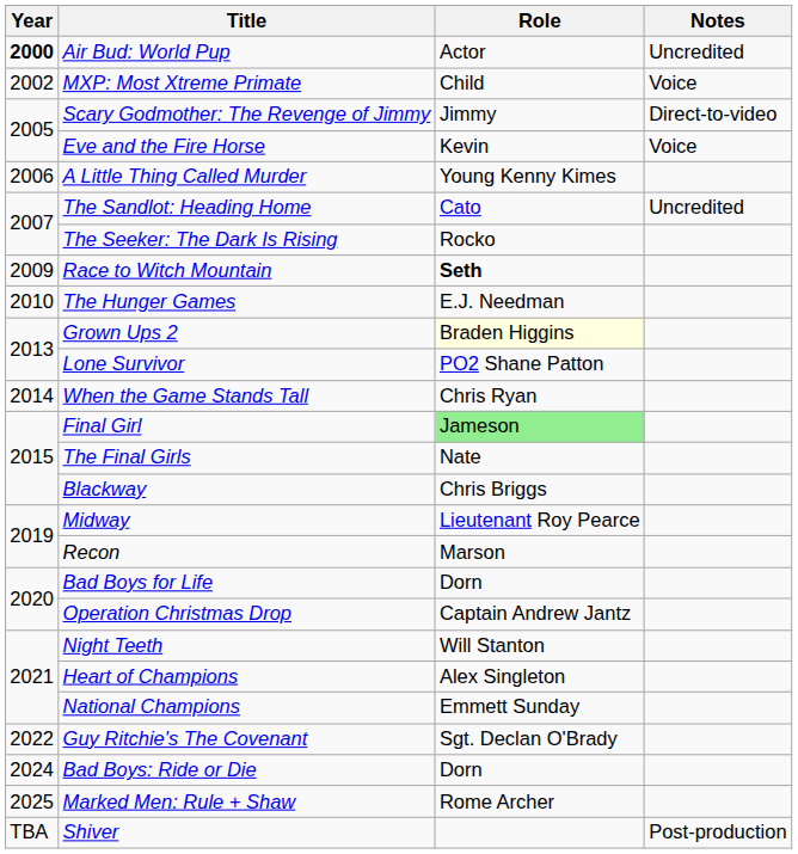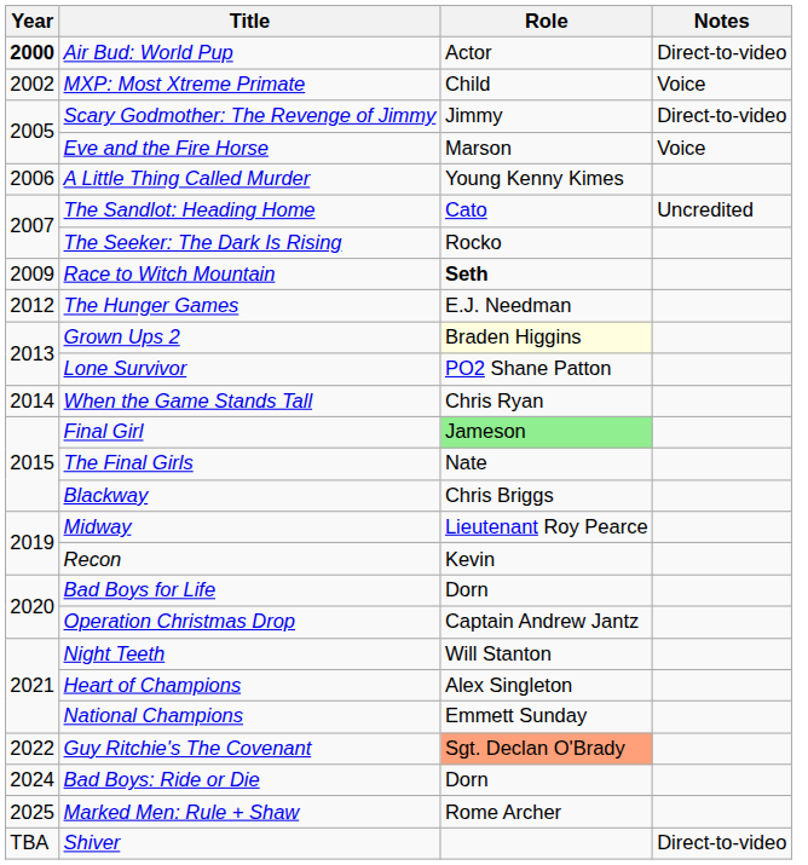 <table class="wikitable sortable">
 <tr>
 <th>Year</th>
 <th>Title</th>
 <th>Role</th>
 <th class="unsortable">Notes</th>
 </tr>
 <tr>
 <td><strong>2000</strong></td>
 <td><em><a href='#'>Air Bud: World Pup</a></em></td>
 <td>Actor</td>
-<td>Uncredited</td>
+<td>Direct-to-video</td>
 </tr>
 <tr>
 <td>2002</td>
 <td><em><a href='#'>MXP: Most Xtreme Primate</a></em></td>
 <td>Child</td>
 <td>Voice</td>
 </tr>
 <tr>
 <td rowspan=2>2005</td>
 <td><em><a href='#'>Scary Godmother: The Revenge of Jimmy</a></em></td>
 <td>Jimmy</td>
 <td>Direct-to-video</td>
 </tr>
 <tr>
 <td><em><a href='#'>Eve and the Fire Horse</a></em></td>
-<td>Kevin</td>
+<td>Marson</td>
 <td>Voice</td>
 </tr>
 <tr>
 <td>2006</td>
 <td data-sort-value="Little Thing Called Murder, A"><em><a href='#'>A Little Thing Called Murder</a></em></td>
 <td>Young Kenny Kimes</td>
 <td></td>
 </tr>
 <tr>
 <td rowspan=2>2007</td>
 <td data-sort-value="Sandlot: Heading Home, The"><em><a href='#'>The Sandlot: Heading Home</a></em></td>
 <td><a href='#'>Cato</a></td>
 <td>Uncredited</td>
 </tr>
 <tr>
 <td data-sort-value="Seeker: The Dark Is Rising, The"><em><a href='#'>The Seeker: The Dark Is Rising</a></em></td>
 <td>Rocko</td>
 <td></td>
 </tr>
 <tr>
 <td>2009</td>
 <td><em><a href='#'>Race to Witch Mountain</a></em></td>
 <td><strong>Seth</strong></td>
 <td></td>
 </tr>
 <tr>
-<td>2010</td>
+<td>2012</td>
 <td data-sort-value="Hunger Games, The"><em><a href='#'>The Hunger Games</a></em></td>
 <td>E.J. Needman</td>
 <td></td>
 </tr>
 <tr>
 <td rowspan=2>2013</td>
 <td><em><a href='#'>Grown Ups 2</a></em></td>
 <td style="background: lightyellow;">Braden Higgins</td>
 <td></td>
 </tr>
 <tr>
 <td><em><a href='#'>Lone Survivor</a></em></td>
 <td><a href='#'>PO2</a> Shane Patton</td>
 <td></td>
 </tr>
 <tr>
 <td>2014</td>
 <td><em><a href='#'>When the Game Stands Tall</a></em></td>
 <td>Chris Ryan</td>
 <td></td>
 </tr>
 <tr>
 <td rowspan=3>2015</td>
 <td><em><a href='#'>Final Girl</a></em></td>
 <td style="background: lightgreen;">Jameson</td>
 <td></td>
 </tr>
 <tr>
 <td data-sort-value="Final Girls, The"><em><a href='#'>The Final Girls</a></em></td>
 <td>Nate</td>
 <td></td>
 </tr>
 <tr>
 <td><em><a href='#'>Blackway</a></em></td>
 <td>Chris Briggs</td>
 <td></td>
 </tr>
 <tr>
 <td rowspan=2>2019</td>
 <td><em><a href='#'>Midway</a></em></td>
 <td><a href='#'>Lieutenant</a> Roy Pearce</td>
 <td></td>
 </tr>
 <tr>
 <td><em>Recon</em></td>
-<td>Marson</td>
+<td>Kevin</td>
 <td></td>
 </tr>
 <tr>
 <td rowspan=2>2020</td>
 <td><em><a href='#'>Bad Boys for Life</a></em></td>
 <td>Dorn</td>
 <td></td>
 </tr>
 <tr>
 <td><em><a href='#'>Operation Christmas Drop</a></em></td>
 <td>Captain Andrew Jantz</td>
 <td></td>
 </tr>
 <tr>
 <td rowspan=3>2021</td>
 <td><em><a href='#'>Night Teeth</a></em></td>
 <td>Will Stanton</td>
 <td></td>
 </tr>
 <tr>
 <td><em><a href='#'>Heart of Champions</a></em></td>
 <td>Alex Singleton</td>
 <td></td>
 </tr>
 <tr>
 <td><em><a href='#'>National Champions</a></em></td>
 <td>Emmett Sunday</td>
 <td></td>
 </tr>
 <tr>
 <td>2022</td>
 <td><em><a href='#'>Guy Ritchie's The Covenant</a></em></td>
-<td>Sgt. Declan O'Brady</td>
+<td style="background: lightsalmon;">Sgt. Declan O'Brady</td>
 <td></td>
 </tr>
 <tr>
 <td>2024</td>
 <td><em><a href='#'>Bad Boys: Ride or Die</a></em></td>
 <td>Dorn</td>
 <td></td>
 </tr>
 <tr>
 <td>2025</td>
 <td><em><a href='#'>Marked Men: Rule + Shaw</a></em></td>
 <td>Rome Archer</td>
 <td></td>
 </tr>
 <tr>
 <td>TBA</td>
 <td><em><a href='#'>Shiver</a></em></td>
 <td></td>
-<td>Post-production</td>
+<td>Direct-to-video</td>
 </tr>
 </table>
